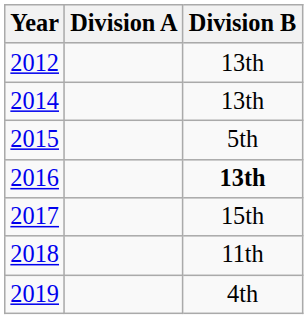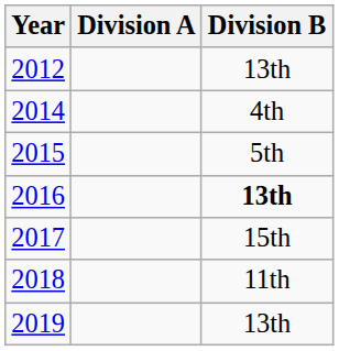 <table class="wikitable" style="text-align:center">
 <tr>
 <th>Year</th>
 <th>Division A</th>
 <th>Division B</th>
 </tr>
 <tr>
 <td><a href='#'>2012</a></td>
 <td></td>
 <td>13th</td>
 </tr>
 <tr>
 <td><a href='#'>2014</a></td>
 <td></td>
-<td>13th</td>
+<td>4th</td>
 </tr>
 <tr>
 <td><a href='#'>2015</a></td>
 <td></td>
 <td>5th</td>
 </tr>
 <tr>
 <td><a href='#'>2016</a></td>
 <td></td>
 <td><strong>13th</strong></td>
 </tr>
 <tr>
 <td><a href='#'>2017</a></td>
 <td></td>
 <td>15th</td>
 </tr>
 <tr>
 <td><a href='#'>2018</a></td>
 <td></td>
 <td>11th</td>
 </tr>
 <tr>
 <td><a href='#'>2019</a></td>
 <td></td>
-<td>4th</td>
+<td>13th</td>
 </tr>
 </table>
